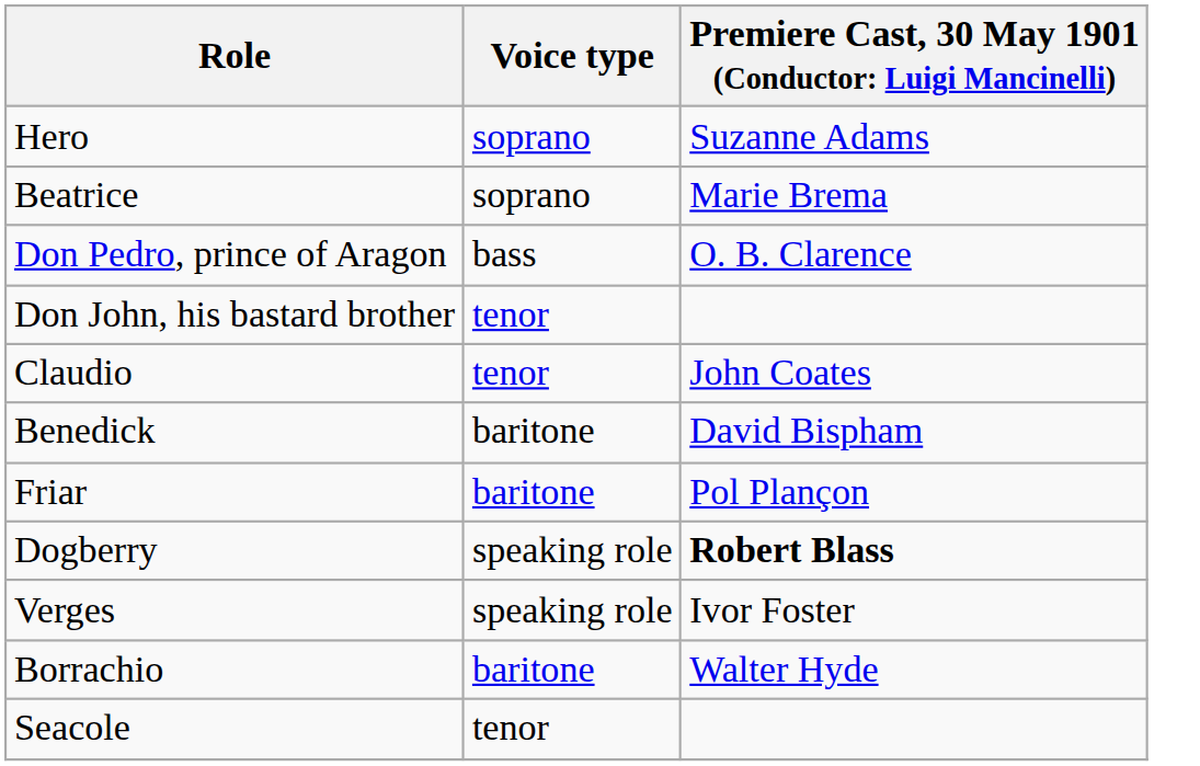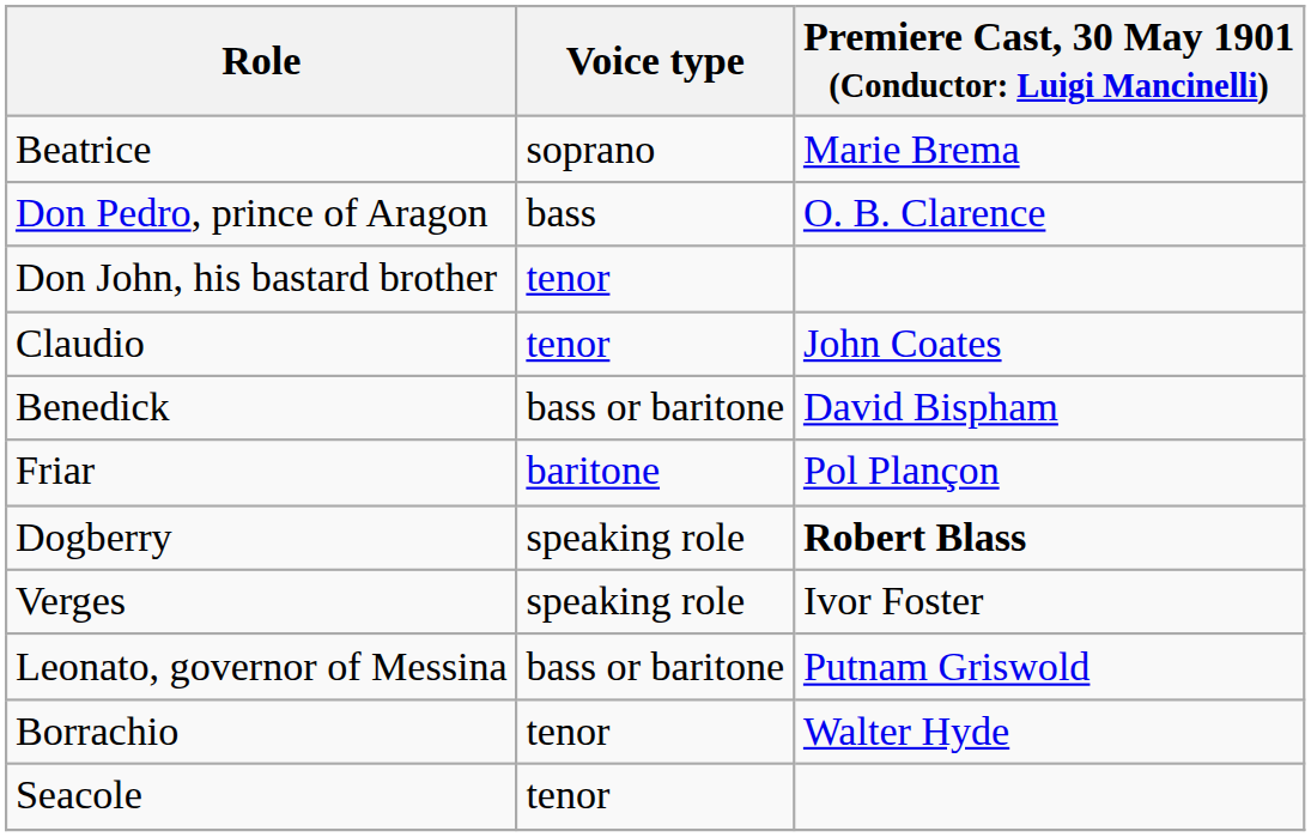 <table class="wikitable">
 <tr>
 <th>Role</th>
 <th>Voice type</th>
 <th>Premiere Cast, 30 May 1901<br><small>(Conductor: <a href='#'>Luigi Mancinelli</a>)</small></th>
-</tr>
-<tr>
-<td>Hero</td>
-<td><a href='#'>soprano</a></td>
-<td><a href='#'>Suzanne Adams</a></td>
 </tr>
 <tr>
 <td>Beatrice</td>
 <td>soprano</td>
 <td><a href='#'>Marie Brema</a></td>
 </tr>
 <tr>
 <td><a href='#'>Don Pedro</a>, prince of Aragon</td>
 <td>bass</td>
 <td><a href='#'>O. B. Clarence</a></td>
 </tr>
 <tr>
 <td>Don John, his bastard brother</td>
 <td><a href='#'>tenor</a></td>
 <td></td>
 </tr>
 <tr>
 <td>Claudio</td>
 <td><a href='#'>tenor</a></td>
 <td><a href='#'>John Coates</a></td>
 </tr>
 <tr>
 <td>Benedick</td>
-<td>baritone</td>
+<td>bass or baritone</td>
 <td><a href='#'>David Bispham</a></td>
 </tr>
 <tr>
 <td>Friar</td>
 <td><a href='#'>baritone</a></td>
 <td><a href='#'>Pol Plançon</a></td>
 </tr>
 <tr>
 <td>Dogberry</td>
 <td>speaking role</td>
 <td><strong>Robert Blass</strong></td>
 </tr>
 <tr>
 <td>Verges</td>
 <td>speaking role</td>
 <td>Ivor Foster</td>
 </tr>
 <tr>
+<td>Leonato, governor of Messina</td>
+<td>bass or baritone</td>
+<td><a href='#'>Putnam Griswold</a></td>
+</tr>
+<tr>
 <td>Borrachio</td>
-<td><a href='#'>baritone</a></td>
+<td>tenor</td>
 <td><a href='#'>Walter Hyde</a></td>
 </tr>
 <tr>
 <td>Seacole</td>
 <td>tenor</td>
 <td></td>
 </tr>
 <tr>
 </tr>
 </table>
